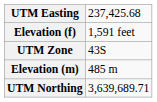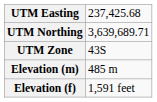 <table class="wikitable">
 <tr>
 <th>UTM Easting</th>
 <td>237,425.68</td>
 </tr>
 <tr>
-<th>Elevation (f)</th>
-<td>1,591 feet</td>
+<th>UTM Northing</th>
+<td>3,639,689.71</td>
 </tr>
 <tr>
 <th>UTM Zone</th>
 <td>43S</td>
 </tr>
 <tr>
 <th>Elevation (m)</th>
 <td>485 m</td>
 </tr>
 <tr>
-<th>UTM Northing</th>
-<td>3,639,689.71</td>
+<th>Elevation (f)</th>
+<td>1,591 feet</td>
 </tr>
 </table>
